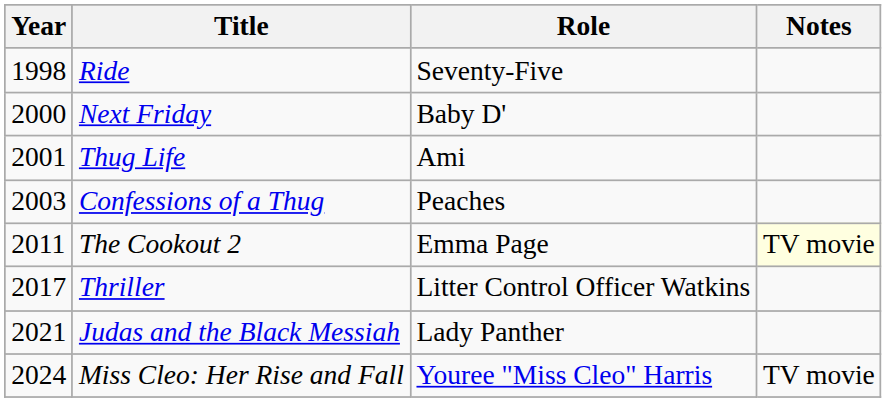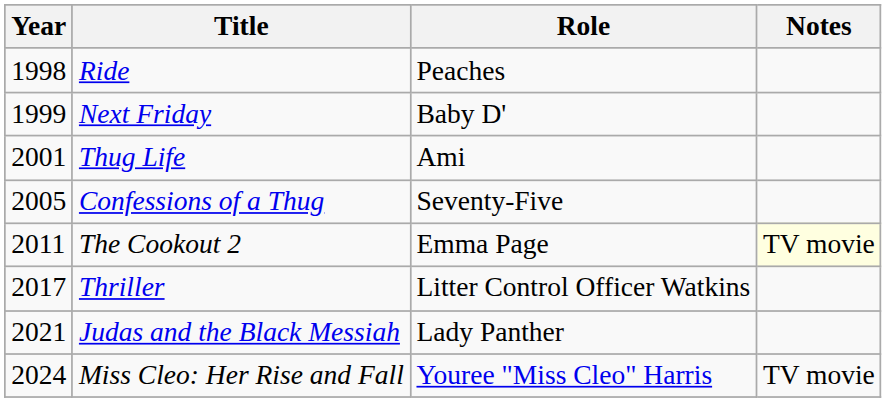 <table class="wikitable plainrowheaders sortable">
 <tr>
 <th scope="col">Year</th>
 <th scope="col">Title</th>
 <th scope="col">Role</th>
 <th scope="col" class="unsortable">Notes</th>
 </tr>
 <tr>
 <td>1998</td>
 <td><em><a href='#'>Ride</a></em></td>
-<td>Seventy-Five</td>
+<td>Peaches</td>
 <td></td>
 </tr>
 <tr>
-<td>2000</td>
+<td>1999</td>
 <td><em><a href='#'>Next Friday</a></em></td>
 <td>Baby D'</td>
 <td></td>
 </tr>
 <tr>
 <td>2001</td>
 <td><em><a href='#'>Thug Life</a></em></td>
 <td>Ami</td>
 <td></td>
 </tr>
 <tr>
-<td>2003</td>
+<td>2005</td>
 <td><em><a href='#'>Confessions of a Thug</a></em></td>
-<td>Peaches</td>
+<td>Seventy-Five</td>
 <td></td>
 </tr>
 <tr>
 <td>2011</td>
 <td><em>The Cookout 2</em></td>
 <td>Emma Page</td>
 <td style="background: lightyellow;">TV movie</td>
 </tr>
 <tr>
 <td>2017</td>
 <td><em><a href='#'>Thriller</a></em></td>
 <td>Litter Control Officer Watkins</td>
 <td></td>
 </tr>
 <tr>
 <td>2021</td>
 <td><em><a href='#'>Judas and the Black Messiah</a></em></td>
 <td>Lady Panther</td>
 <td></td>
 </tr>
 <tr>
 <td>2024</td>
 <td><em>Miss Cleo: Her Rise and Fall</em></td>
 <td><a href='#'>Youree "Miss Cleo" Harris</a></td>
 <td>TV movie</td>
 </tr>
 </table>
